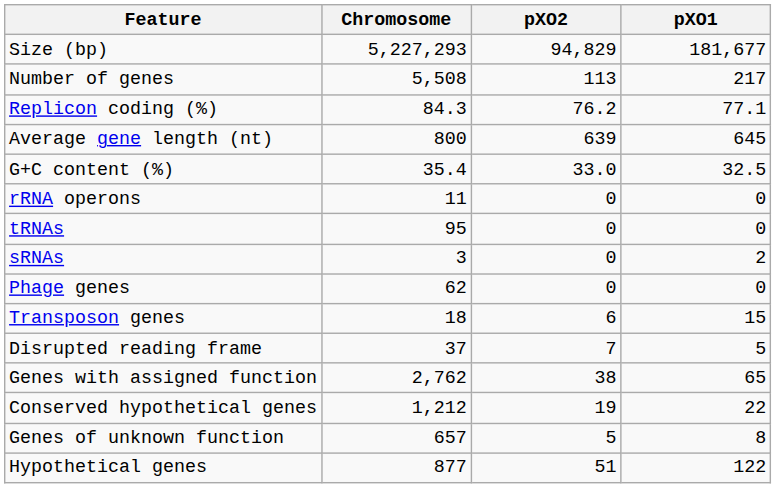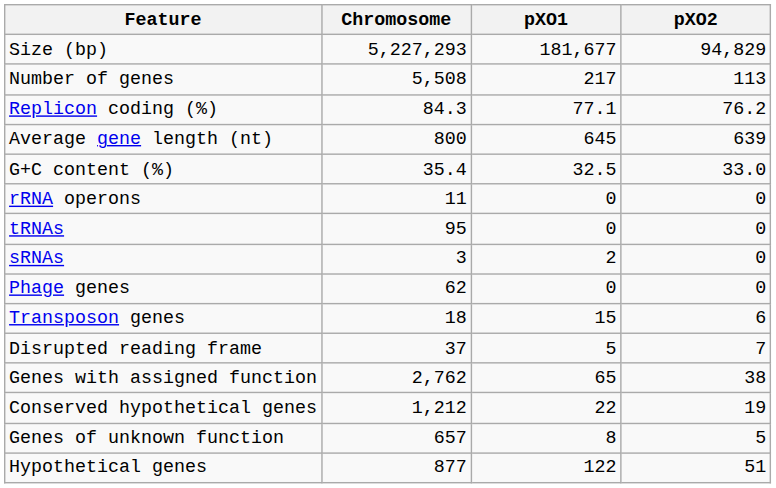 <table class="wikitable">
 <tr>
 <th>Feature</th>
 <th scope="col" width="100px">Chromosome</th>
+<th scope="col" width="100px">pXO1</th>
 <th scope="col" width="100px">pXO2</th>
-<th scope="col" width="100px">pXO1</th>
 </tr>
 <tr>
 <td>Size (bp)</td>
 <td align="right">5,227,293</td>
+<td align="right">181,677</td>
 <td align="right">94,829</td>
-<td align="right">181,677</td>
 </tr>
 <tr>
 <td>Number of genes</td>
 <td align="right">5,508</td>
+<td align="right">217</td>
 <td align="right">113</td>
-<td align="right">217</td>
 </tr>
 <tr>
 <td><a href='#'>Replicon</a> coding (%)</td>
 <td align="right">84.3</td>
+<td align="right">77.1</td>
 <td align="right">76.2</td>
-<td align="right">77.1</td>
 </tr>
 <tr>
 <td>Average <a href='#'>gene</a> length (nt)</td>
 <td align="right">800</td>
+<td align="right">645</td>
 <td align="right">639</td>
-<td align="right">645</td>
 </tr>
 <tr>
 <td>G+C content (%)</td>
 <td align="right">35.4</td>
+<td align="right">32.5</td>
 <td align="right">33.0</td>
-<td align="right">32.5</td>
 </tr>
 <tr>
 <td><a href='#'>rRNA</a> operons</td>
 <td align="right">11</td>
 <td align="right">0</td>
 <td align="right">0</td>
 </tr>
 <tr>
 <td><a href='#'>tRNAs</a></td>
 <td align="right">95</td>
 <td align="right">0</td>
 <td align="right">0</td>
 </tr>
 <tr>
 <td><a href='#'>sRNAs</a></td>
 <td align="right">3</td>
+<td align="right">2</td>
 <td align="right">0</td>
-<td align="right">2</td>
 </tr>
 <tr>
 <td><a href='#'>Phage</a> genes</td>
 <td align="right">62</td>
 <td align="right">0</td>
 <td align="right">0</td>
 </tr>
 <tr>
 <td><a href='#'>Transposon</a> genes</td>
 <td align="right">18</td>
+<td align="right">15</td>
 <td align="right">6</td>
-<td align="right">15</td>
 </tr>
 <tr>
 <td>Disrupted reading frame</td>
 <td align="right">37</td>
+<td align="right">5</td>
 <td align="right">7</td>
-<td align="right">5</td>
 </tr>
 <tr>
 <td>Genes with assigned function</td>
 <td align="right">2,762</td>
+<td align="right">65</td>
 <td align="right">38</td>
-<td align="right">65</td>
 </tr>
 <tr>
 <td>Conserved hypothetical genes</td>
 <td align="right">1,212</td>
+<td align="right">22</td>
 <td align="right">19</td>
-<td align="right">22</td>
 </tr>
 <tr>
 <td>Genes of unknown function</td>
 <td align="right">657</td>
+<td align="right">8</td>
 <td align="right">5</td>
-<td align="right">8</td>
 </tr>
 <tr>
 <td>Hypothetical genes</td>
 <td align="right">877</td>
+<td align="right">122</td>
 <td align="right">51</td>
-<td align="right">122</td>
 </tr>
 </table>
